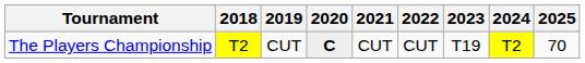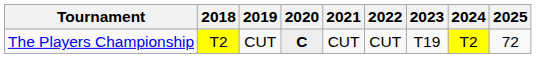 <table class="wikitable" style="font-size:95%;text-align:center;">
 <tr>
 <th>Tournament</th>
 <th>2018</th>
 <th>2019</th>
 <th>2020</th>
 <th>2021</th>
 <th>2022</th>
 <th>2023</th>
 <th>2024</th>
 <th>2025</th>
 </tr>
 <tr>
 <td align=left><a href='#'>The Players Championship</a></td>
 <td style="background:yellow;">T2</td>
 <td>CUT</td>
 <td style="background:#eeeeee;"><strong>C</strong></td>
 <td>CUT</td>
 <td>CUT</td>
 <td>T19</td>
 <td style="background:yellow;">T2</td>
-<td>70</td>
+<td>72</td>
 </tr>
 </table>
